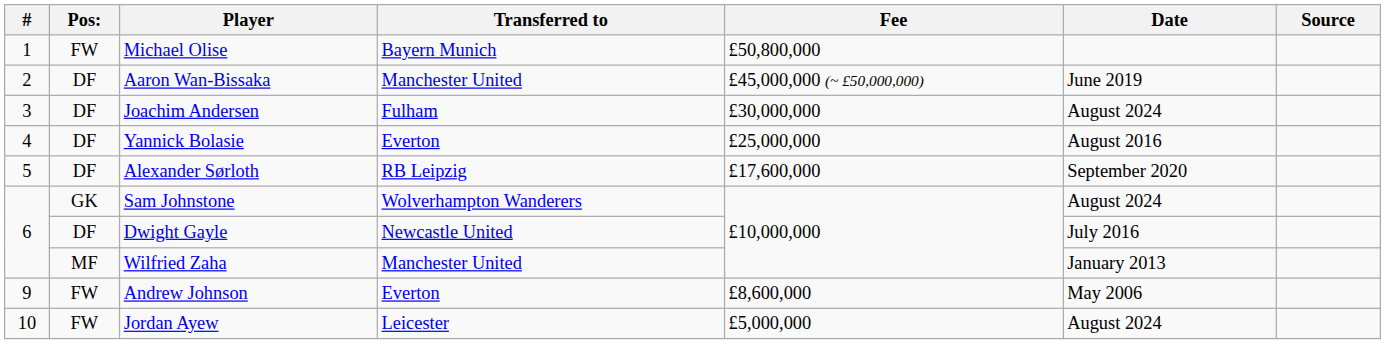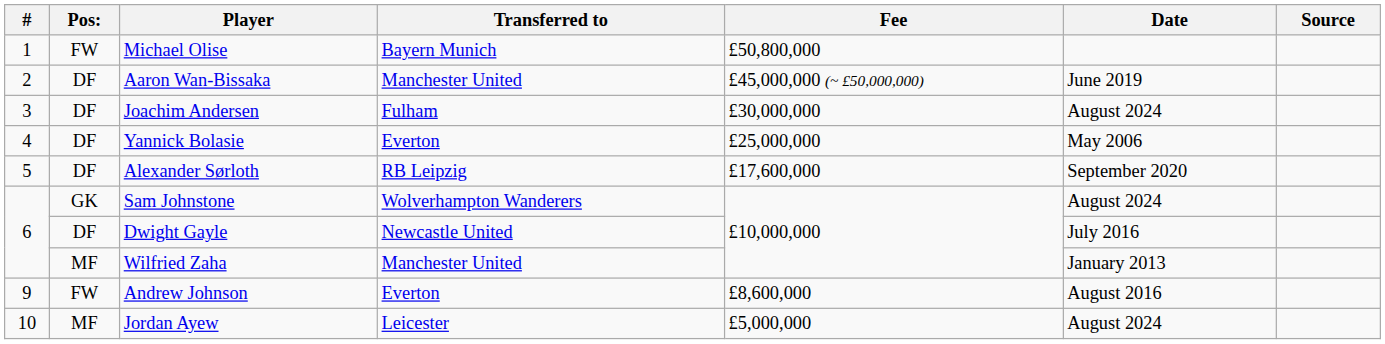 <table class="wikitable sortable" style="width:90%; text-align:center; font-size:95%; text-align:left;">
 <tr>
 <th><strong>#</strong></th>
 <th><strong>Pos:</strong></th>
 <th><strong>Player</strong></th>
 <th><strong>Transferred to</strong></th>
 <th><strong>Fee</strong></th>
 <th><strong>Date</strong></th>
 <th><strong>Source</strong></th>
 </tr>
 <tr>
 <td align=center>1</td>
 <td align=center>FW</td>
 <td> <a href='#'>Michael Olise</a></td>
 <td> <a href='#'>Bayern Munich</a></td>
 <td>£50,800,000</td>
 <td></td>
 <td align=center></td>
 </tr>
 <tr>
 <td align=center>2</td>
 <td align=center>DF</td>
 <td> <a href='#'>Aaron Wan-Bissaka</a></td>
 <td> <a href='#'>Manchester United</a></td>
 <td>£45,000,000 <small><em>(~ £50,000,000)</em></small></td>
 <td>June 2019</td>
 <td align=center></td>
 </tr>
 <tr>
 <td align=center>3</td>
 <td align=center>DF</td>
 <td> <a href='#'>Joachim Andersen</a></td>
 <td> <a href='#'>Fulham</a></td>
 <td>£30,000,000</td>
 <td>August 2024</td>
 <td align=center></td>
 </tr>
 <tr>
 <td align=center>4</td>
 <td align=center>DF</td>
 <td> <a href='#'>Yannick Bolasie</a></td>
 <td> <a href='#'>Everton</a></td>
 <td>£25,000,000</td>
-<td>August 2016</td>
+<td>May 2006</td>
 <td align=center></td>
 </tr>
 <tr>
 <td align=center>5</td>
 <td align=center>DF</td>
 <td> <a href='#'>Alexander Sørloth</a></td>
 <td> <a href='#'>RB Leipzig</a></td>
 <td>£17,600,000</td>
 <td>September 2020</td>
 <td align=center></td>
 </tr>
 <tr>
 <td rowspan="3" align=center>6</td>
 <td align=center>GK</td>
 <td> <a href='#'>Sam Johnstone</a></td>
 <td> <a href='#'>Wolverhampton Wanderers</a></td>
 <td rowspan="3">£10,000,000</td>
 <td>August 2024</td>
 <td align=center></td>
 </tr>
 <tr>
 <td align=center>DF</td>
 <td> <a href='#'>Dwight Gayle</a></td>
 <td> <a href='#'>Newcastle United</a></td>
 <td>July 2016</td>
 <td align=center></td>
 </tr>
 <tr>
 <td align=center>MF</td>
 <td> <a href='#'>Wilfried Zaha</a></td>
 <td> <a href='#'>Manchester United</a></td>
 <td>January 2013</td>
 <td align=center></td>
 </tr>
 <tr>
 <td align=center>9</td>
 <td align=center>FW</td>
 <td> <a href='#'>Andrew Johnson</a></td>
 <td> <a href='#'>Everton</a></td>
 <td>£8,600,000</td>
-<td>May 2006</td>
+<td>August 2016</td>
 <td align=center></td>
 </tr>
 <tr>
 <td align=center>10</td>
-<td align=center>FW</td>
+<td align=center>MF</td>
 <td> <a href='#'>Jordan Ayew</a></td>
 <td> <a href='#'>Leicester</a></td>
 <td>£5,000,000</td>
 <td>August 2024</td>
 <td align=center></td>
 </tr>
 </table>
